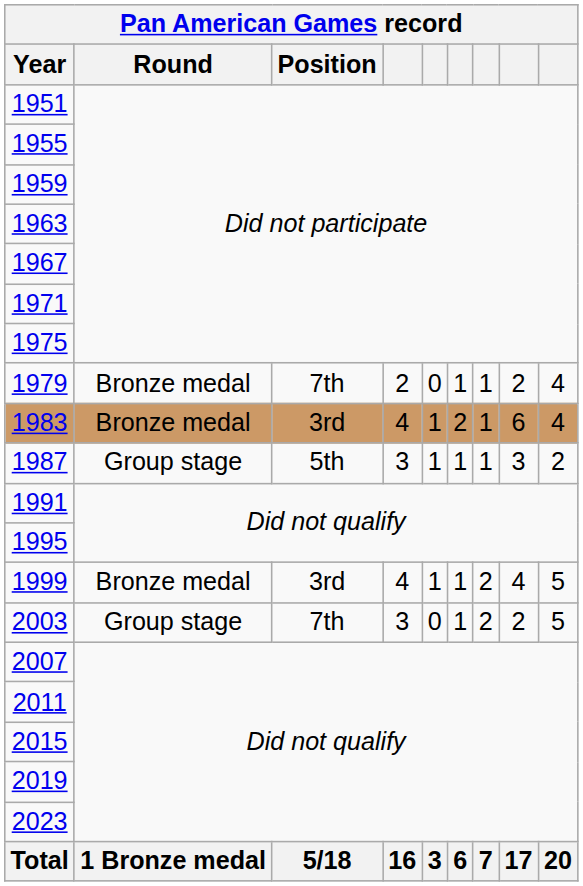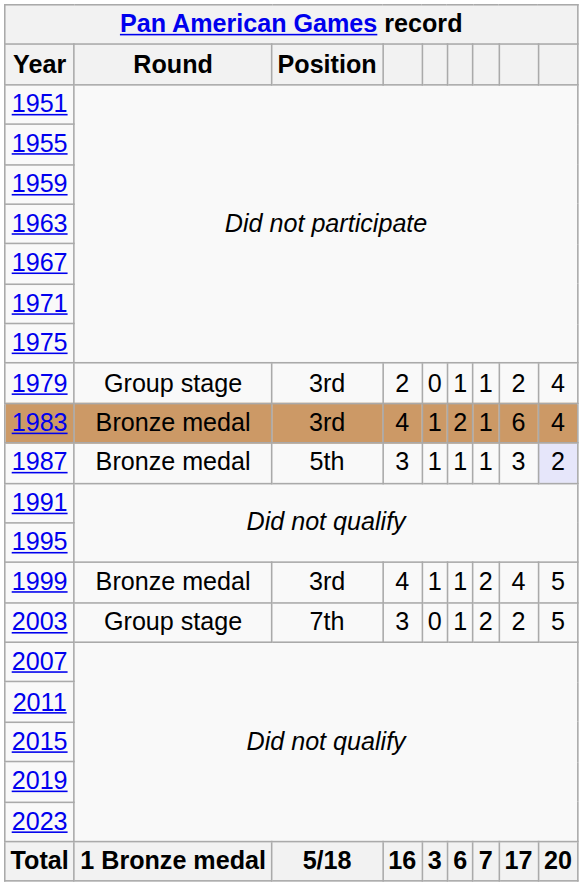 <table class="wikitable" style="text-align:center">
 <tr>
 <th colspan=9><a href='#'>Pan American Games</a> record</th>
 </tr>
 <tr>
 <th>Year</th>
 <th>Round</th>
 <th>Position</th>
 <th></th>
 <th></th>
 <th></th>
 <th></th>
 <th></th>
 <th></th>
 </tr>
 <tr>
 <td> <a href='#'>1951</a></td>
 <td colspan=8 rowspan=7><em>Did not participate</em></td>
 </tr>
 <tr>
 <td> <a href='#'>1955</a></td>
 </tr>
 <tr>
 <td> <a href='#'>1959</a></td>
 </tr>
 <tr>
 <td> <a href='#'>1963</a></td>
 </tr>
 <tr>
 <td> <a href='#'>1967</a></td>
 </tr>
 <tr>
 <td> <a href='#'>1971</a></td>
 </tr>
 <tr>
 <td> <a href='#'>1975</a></td>
 </tr>
 <tr>
 <td> <a href='#'>1979</a></td>
-<td>Bronze medal</td>
-<td>7th</td>
+<td>Group stage</td>
+<td>3rd</td>
 <td>2</td>
 <td>0</td>
 <td>1</td>
 <td>1</td>
 <td>2</td>
 <td>4</td>
 </tr>
 <tr style="background:#cc9966">
 <td> <a href='#'>1983</a></td>
 <td>Bronze medal</td>
 <td>3rd</td>
 <td>4</td>
 <td>1</td>
 <td>2</td>
 <td>1</td>
 <td>6</td>
 <td>4</td>
 </tr>
 <tr>
 <td> <a href='#'>1987</a></td>
-<td>Group stage</td>
+<td>Bronze medal</td>
 <td>5th</td>
 <td>3</td>
 <td>1</td>
 <td>1</td>
 <td>1</td>
 <td>3</td>
-<td>2</td>
+<td style="background: lavender;">2</td>
 </tr>
 <tr>
 <td> <a href='#'>1991</a></td>
 <td colspan=8 rowspan=2><em>Did not qualify</em></td>
 </tr>
 <tr>
 <td> <a href='#'>1995</a></td>
 </tr>
 <tr>
 <td> <a href='#'>1999</a></td>
 <td>Bronze medal</td>
 <td>3rd</td>
 <td>4</td>
 <td>1</td>
 <td>1</td>
 <td>2</td>
 <td>4</td>
 <td>5</td>
 </tr>
 <tr>
 <td> <a href='#'>2003</a></td>
 <td>Group stage</td>
 <td>7th</td>
 <td>3</td>
 <td>0</td>
 <td>1</td>
 <td>2</td>
 <td>2</td>
 <td>5</td>
 </tr>
 <tr>
 <td> <a href='#'>2007</a></td>
 <td colspan=8 rowspan=5><em>Did not qualify</em></td>
 </tr>
 <tr>
 <td> <a href='#'>2011</a></td>
 </tr>
 <tr>
 <td> <a href='#'>2015</a></td>
 </tr>
 <tr>
 <td> <a href='#'>2019</a></td>
 </tr>
 <tr>
 <td> <a href='#'>2023</a></td>
 </tr>
 <tr>
 <th>Total</th>
 <th>1 Bronze medal</th>
 <th>5/18</th>
 <th>16</th>
 <th>3</th>
 <th>6</th>
 <th>7</th>
 <th>17</th>
 <th>20</th>
 </tr>
 </table>
